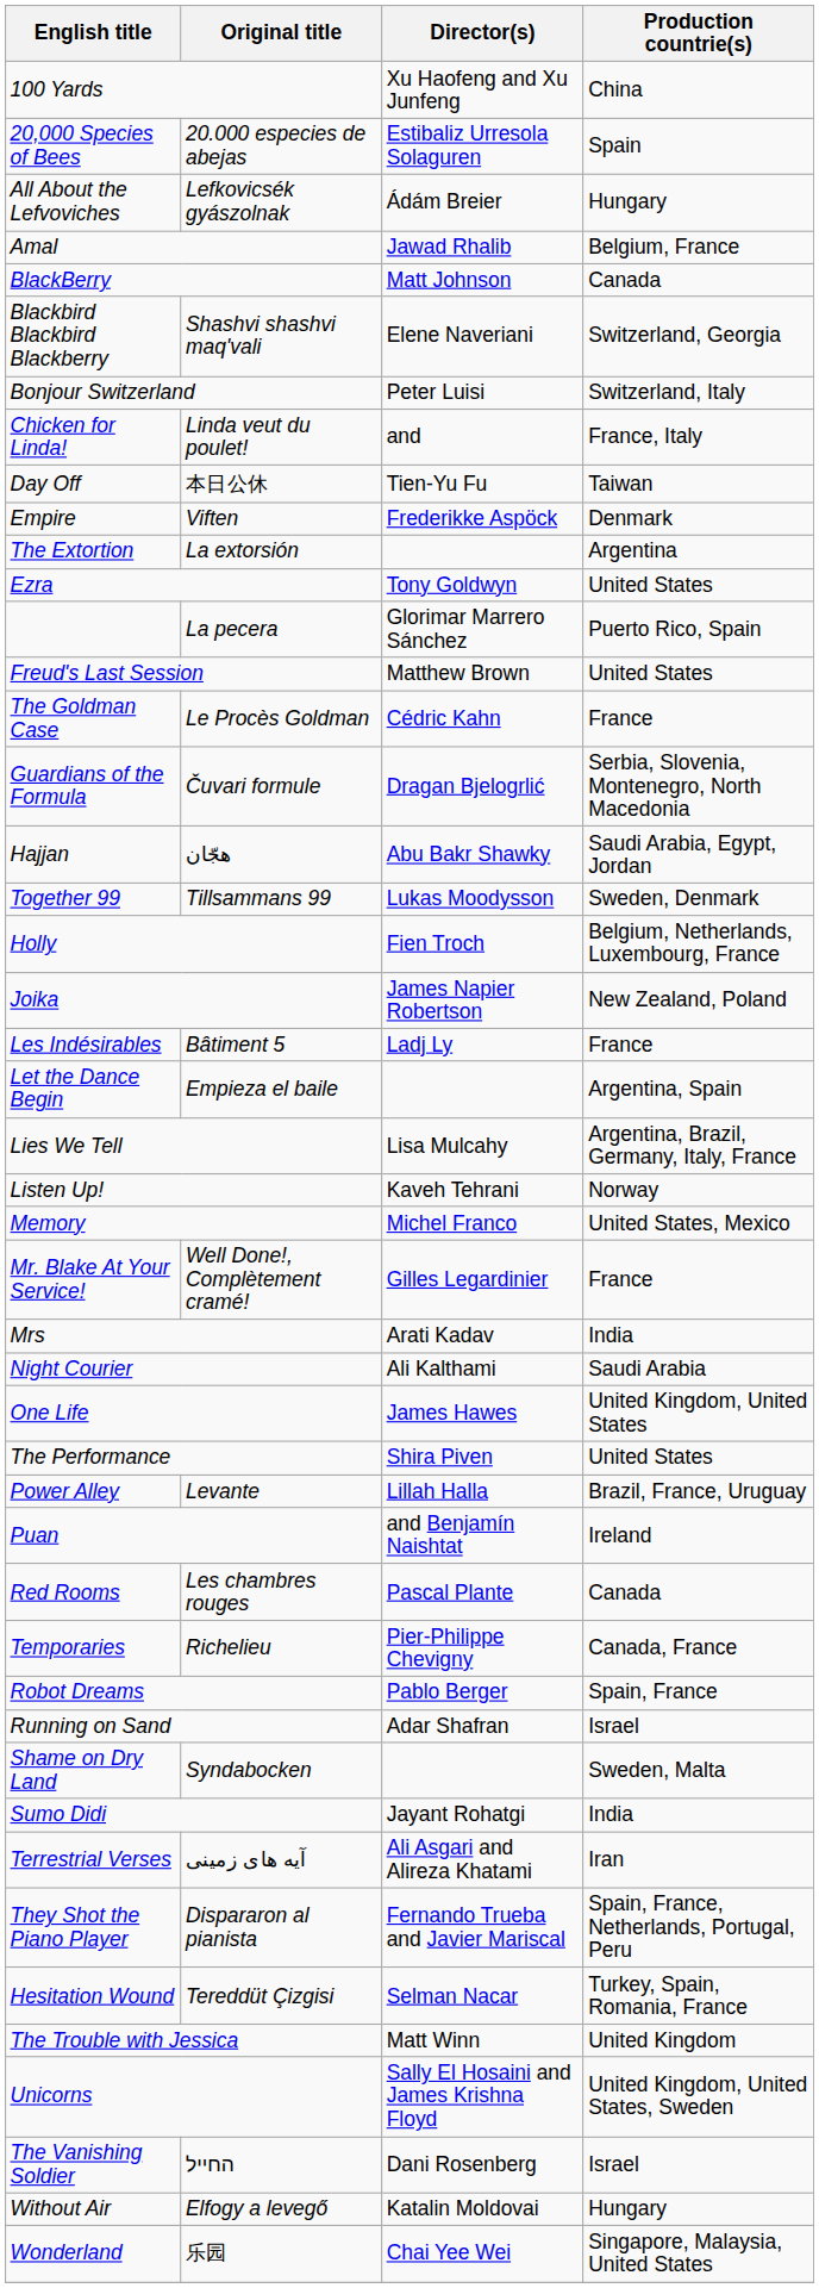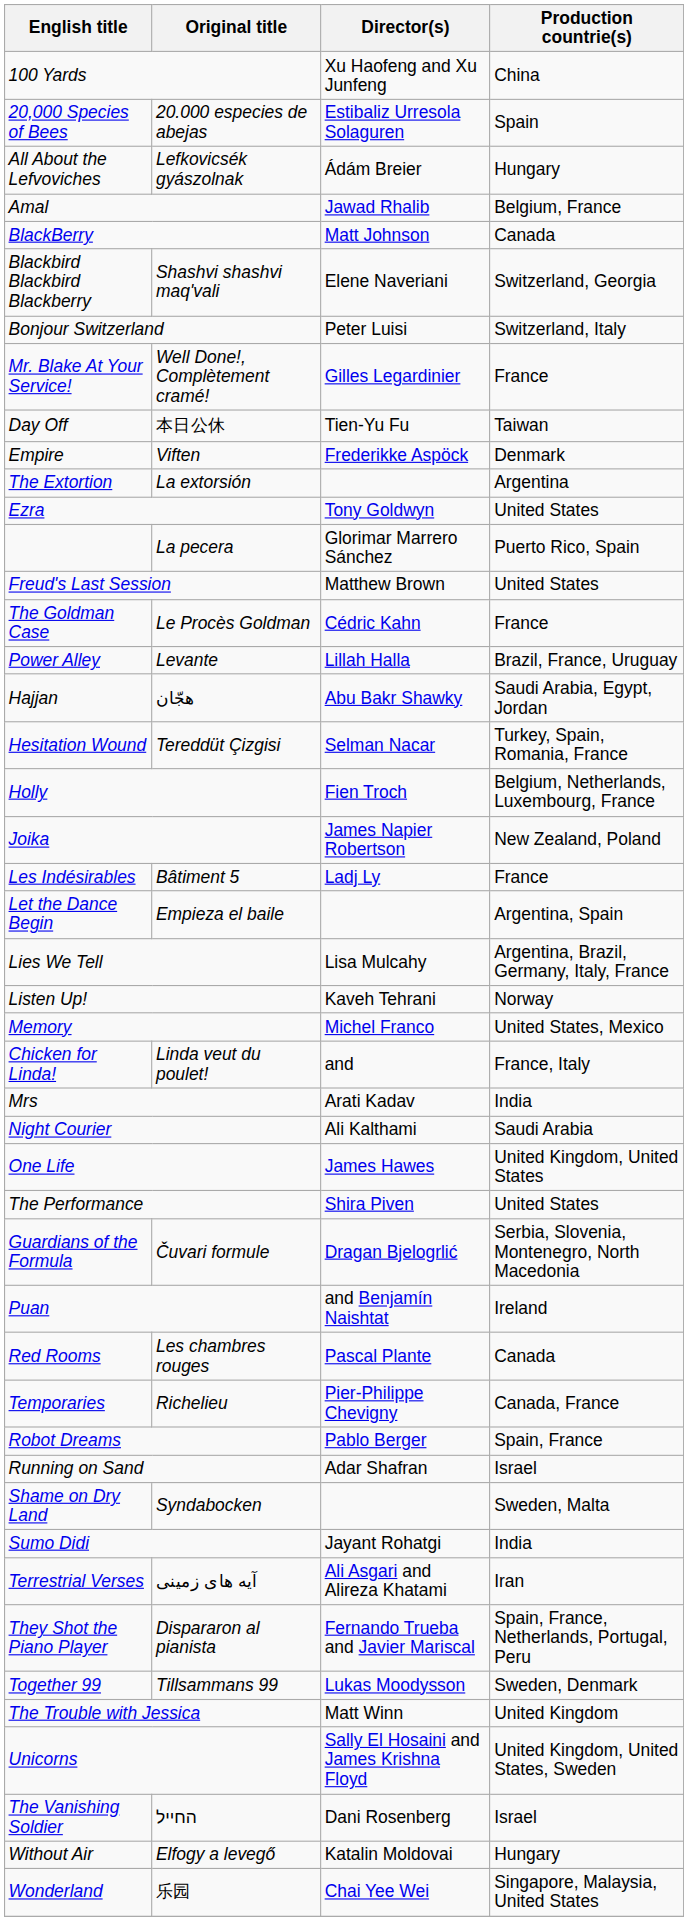 <table class="sortable wikitable" style="width:100%; margin-bottom:4px" cellpadding="5">
 <tr>
 <th scope="col">English title</th>
 <th scope="col">Original title</th>
 <th scope="col">Director(s)</th>
 <th scope="col">Production countrie(s)</th>
 </tr>
 <tr>
 <td colspan="2"><em>100 Yards</em></td>
 <td>Xu Haofeng and Xu Junfeng</td>
 <td>China</td>
 </tr>
 <tr>
 <td><em><a href='#'>20,000 Species of Bees</a></em></td>
 <td><em>20.000 especies de abejas</em></td>
 <td><a href='#'>Estibaliz Urresola Solaguren</a></td>
 <td>Spain</td>
 </tr>
 <tr>
 <td><em>All About the Lefvoviches</em></td>
 <td><em>Lefkovicsék gyászolnak</em></td>
 <td>Ádám Breier</td>
 <td>Hungary</td>
 </tr>
 <tr>
 <td colspan="2"><em>Amal</em></td>
 <td><a href='#'>Jawad Rhalib</a></td>
 <td>Belgium, France</td>
 </tr>
 <tr>
 <td colspan="2"><em><a href='#'>BlackBerry</a></em></td>
 <td><a href='#'>Matt Johnson</a></td>
 <td>Canada</td>
 </tr>
 <tr>
 <td><em>Blackbird Blackbird Blackberry</em></td>
 <td><em>Shashvi shashvi maq'vali</em></td>
 <td>Elene Naveriani</td>
 <td>Switzerland, Georgia</td>
 </tr>
 <tr>
 <td colspan="2"><em>Bonjour Switzerland</em></td>
 <td>Peter Luisi</td>
 <td>Switzerland, Italy</td>
 </tr>
 <tr>
-<td><em><a href='#'>Chicken for Linda!</a></em></td>
-<td><em>Linda veut du poulet!</em></td>
-<td> and </td>
-<td>France, Italy</td>
+<td><em><a href='#'>Mr. Blake At Your Service!</a></em></td>
+<td><em>Well Done!, Complètement cramé!</em></td>
+<td><a href='#'>Gilles Legardinier</a></td>
+<td>France</td>
 </tr>
 <tr>
 <td><em>Day Off</em></td>
 <td>本日公休</td>
 <td>Tien-Yu Fu</td>
 <td>Taiwan</td>
 </tr>
 <tr>
 <td><em>Empire</em></td>
 <td><em>Viften</em></td>
 <td><a href='#'>Frederikke Aspöck</a></td>
 <td>Denmark</td>
 </tr>
 <tr>
 <td><em><a href='#'>The Extortion</a></em></td>
 <td><em>La extorsión</em></td>
 <td></td>
 <td>Argentina</td>
 </tr>
 <tr>
 <td colspan="2"><em><a href='#'>Ezra</a></em></td>
 <td><a href='#'>Tony Goldwyn</a></td>
 <td>United States</td>
 </tr>
 <tr>
 <td><em></em></td>
 <td><em>La pecera</em></td>
 <td>Glorimar Marrero Sánchez</td>
 <td>Puerto Rico, Spain</td>
 </tr>
 <tr>
 <td colspan="2"><em><a href='#'>Freud's Last Session</a></em></td>
 <td>Matthew Brown</td>
 <td>United States</td>
 </tr>
 <tr>
 <td><em><a href='#'>The Goldman Case</a></em></td>
 <td><em>Le Procès Goldman</em></td>
 <td><a href='#'>Cédric Kahn</a></td>
 <td>France</td>
 </tr>
 <tr>
-<td><em><a href='#'>Guardians of the Formula</a></em></td>
-<td><em>Čuvari formule</em></td>
-<td><a href='#'>Dragan Bjelogrlić</a></td>
-<td>Serbia, Slovenia, Montenegro, North Macedonia</td>
+<td><em><a href='#'>Power Alley</a></em></td>
+<td><em>Levante</em></td>
+<td><a href='#'>Lillah Halla</a></td>
+<td>Brazil, France, Uruguay</td>
 </tr>
 <tr>
 <td><em>Hajjan</em></td>
 <td>هجّان</td>
 <td><a href='#'>Abu Bakr Shawky</a></td>
 <td>Saudi Arabia, Egypt, Jordan</td>
 </tr>
 <tr>
-<td><em><a href='#'>Together 99</a></em></td>
-<td><em>Tillsammans 99</em></td>
-<td><a href='#'>Lukas Moodysson</a></td>
-<td>Sweden, Denmark</td>
+<td><em><a href='#'>Hesitation Wound</a></em></td>
+<td><em>Tereddüt Çizgisi</em></td>
+<td><a href='#'>Selman Nacar</a></td>
+<td>Turkey, Spain, Romania, France</td>
 </tr>
 <tr>
 <td colspan="2"><em><a href='#'>Holly</a></em></td>
 <td><a href='#'>Fien Troch</a></td>
 <td>Belgium, Netherlands, Luxembourg, France</td>
 </tr>
 <tr>
 <td colspan="2"><em><a href='#'>Joika</a></em></td>
 <td><a href='#'>James Napier Robertson</a></td>
 <td>New Zealand, Poland</td>
 </tr>
 <tr>
 <td><em><a href='#'>Les Indésirables</a></em></td>
 <td><em>Bâtiment 5</em></td>
 <td><a href='#'>Ladj Ly</a></td>
 <td>France</td>
 </tr>
 <tr>
 <td><em><a href='#'>Let the Dance Begin</a></em></td>
 <td><em>Empieza el baile</em></td>
 <td></td>
 <td>Argentina, Spain</td>
 </tr>
 <tr>
 <td colspan="2"><em>Lies We Tell</em></td>
 <td>Lisa Mulcahy</td>
 <td>Argentina, Brazil, Germany, Italy, France</td>
 </tr>
 <tr>
 <td colspan="2"><em>Listen Up!</em></td>
 <td>Kaveh Tehrani</td>
 <td>Norway</td>
 </tr>
 <tr>
 <td colspan="2"><em><a href='#'>Memory</a></em></td>
 <td><a href='#'>Michel Franco</a></td>
 <td>United States, Mexico</td>
 </tr>
 <tr>
-<td><em><a href='#'>Mr. Blake At Your Service!</a></em></td>
-<td><em>Well Done!, Complètement cramé!</em></td>
-<td><a href='#'>Gilles Legardinier</a></td>
-<td>France</td>
+<td><em><a href='#'>Chicken for Linda!</a></em></td>
+<td><em>Linda veut du poulet!</em></td>
+<td> and </td>
+<td>France, Italy</td>
 </tr>
 <tr>
 <td colspan="2"><em>Mrs</em></td>
 <td>Arati Kadav</td>
 <td>India</td>
 </tr>
 <tr>
 <td colspan="2"><em><a href='#'>Night Courier</a></em></td>
 <td>Ali Kalthami</td>
 <td>Saudi Arabia</td>
 </tr>
 <tr>
 <td colspan="2"><em><a href='#'>One Life</a></em></td>
 <td><a href='#'>James Hawes</a></td>
 <td>United Kingdom, United States</td>
 </tr>
 <tr>
 <td colspan="2"><em>The Performance</em></td>
 <td><a href='#'>Shira Piven</a></td>
 <td>United States</td>
 </tr>
 <tr>
-<td><em><a href='#'>Power Alley</a></em></td>
-<td><em>Levante</em></td>
-<td><a href='#'>Lillah Halla</a></td>
-<td>Brazil, France, Uruguay</td>
+<td><em><a href='#'>Guardians of the Formula</a></em></td>
+<td><em>Čuvari formule</em></td>
+<td><a href='#'>Dragan Bjelogrlić</a></td>
+<td>Serbia, Slovenia, Montenegro, North Macedonia</td>
 </tr>
 <tr>
 <td colspan="2"><em><a href='#'>Puan</a></em></td>
 <td> and <a href='#'>Benjamín Naishtat</a></td>
 <td>Ireland</td>
 </tr>
 <tr>
 <td><em><a href='#'>Red Rooms</a></em></td>
 <td><em>Les chambres rouges</em></td>
 <td><a href='#'>Pascal Plante</a></td>
 <td>Canada</td>
 </tr>
 <tr>
 <td><em><a href='#'>Temporaries</a></em></td>
 <td><em>Richelieu</em></td>
 <td><a href='#'>Pier-Philippe Chevigny</a></td>
 <td>Canada, France</td>
 </tr>
 <tr>
 <td colspan="2"><em><a href='#'>Robot Dreams</a></em></td>
 <td><a href='#'>Pablo Berger</a></td>
 <td>Spain, France</td>
 </tr>
 <tr>
 <td colspan="2"><em>Running on Sand</em></td>
 <td>Adar Shafran</td>
 <td>Israel</td>
 </tr>
 <tr>
 <td><em><a href='#'>Shame on Dry Land</a></em></td>
 <td><em>Syndabocken</em></td>
 <td></td>
 <td>Sweden, Malta</td>
 </tr>
 <tr>
 <td colspan="2"><em><a href='#'>Sumo Didi</a></em></td>
 <td>Jayant Rohatgi</td>
 <td>India</td>
 </tr>
 <tr>
 <td><em><a href='#'>Terrestrial Verses</a></em></td>
 <td>آیه های زمینی</td>
 <td><a href='#'>Ali Asgari</a> and Alireza Khatami</td>
 <td>Iran</td>
 </tr>
 <tr>
 <td><em><a href='#'>They Shot the Piano Player</a></em></td>
 <td><em>Dispararon al pianista</em></td>
 <td><a href='#'>Fernando Trueba</a> and <a href='#'>Javier Mariscal</a></td>
 <td>Spain, France, Netherlands, Portugal, Peru</td>
 </tr>
 <tr>
-<td><em><a href='#'>Hesitation Wound</a></em></td>
-<td><em>Tereddüt Çizgisi</em></td>
-<td><a href='#'>Selman Nacar</a></td>
-<td>Turkey, Spain, Romania, France</td>
+<td><em><a href='#'>Together 99</a></em></td>
+<td><em>Tillsammans 99</em></td>
+<td><a href='#'>Lukas Moodysson</a></td>
+<td>Sweden, Denmark</td>
 </tr>
 <tr>
 <td colspan="2"><em><a href='#'>The Trouble with Jessica</a></em></td>
 <td>Matt Winn</td>
 <td>United Kingdom</td>
 </tr>
 <tr>
 <td colspan="2"><em><a href='#'>Unicorns</a></em></td>
 <td><a href='#'>Sally El Hosaini</a> and <a href='#'>James Krishna Floyd</a></td>
 <td>United Kingdom, United States, Sweden</td>
 </tr>
 <tr>
 <td><em><a href='#'>The Vanishing Soldier</a></em></td>
 <td>החייל</td>
 <td>Dani Rosenberg</td>
 <td>Israel</td>
 </tr>
 <tr>
 <td><em>Without Air</em></td>
 <td><em>Elfogy a levegő</em></td>
 <td>Katalin Moldovai</td>
 <td>Hungary</td>
 </tr>
 <tr>
 <td><em><a href='#'>Wonderland</a></em></td>
 <td>乐园</td>
 <td><a href='#'>Chai Yee Wei</a></td>
 <td>Singapore, Malaysia, United States</td>
 </tr>
 <tr>
 </tr>
 </table>
